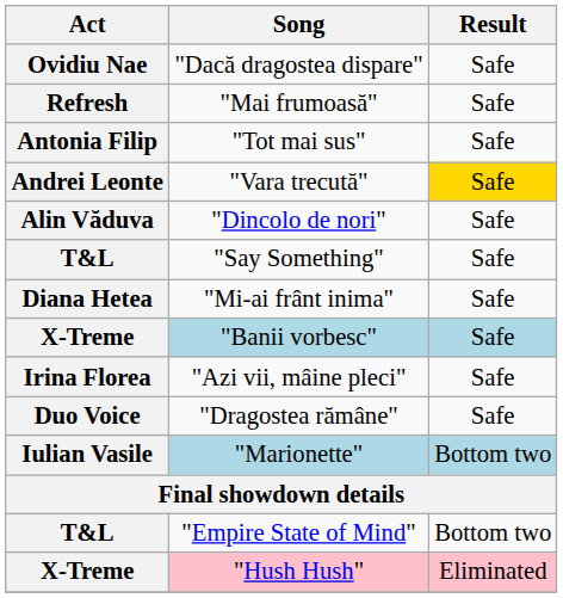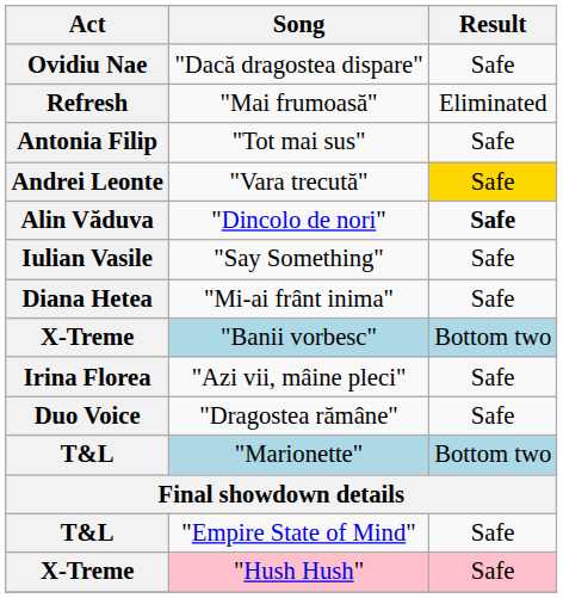 <table class="wikitable plainrowheaders" style="text-align:center;">
 <tr>
 <th scope="col">Act</th>
 <th scope="col">Song</th>
 <th scope="col">Result</th>
 </tr>
 <tr>
 <th scope="row">Ovidiu Nae</th>
 <td>"Dacă dragostea dispare"</td>
 <td>Safe</td>
 </tr>
 <tr>
 <th scope="row">Refresh</th>
 <td>"Mai frumoasă"</td>
-<td>Safe</td>
+<td>Eliminated</td>
 </tr>
 <tr>
 <th scope="row">Antonia Filip</th>
 <td>"Tot mai sus"</td>
 <td>Safe</td>
 </tr>
 <tr>
 <th scope="row">Andrei Leonte</th>
 <td>"Vara trecută"</td>
 <td style="background: gold;">Safe</td>
 </tr>
 <tr>
 <th scope="row">Alin Văduva</th>
 <td>"<a href='#'>Dincolo de nori</a>"</td>
-<td>Safe</td>
+<td><strong>Safe</strong></td>
 </tr>
 <tr>
-<th scope="row">T&L</th>
+<th scope="row">Iulian Vasile</th>
 <td>"Say Something"</td>
 <td>Safe</td>
 </tr>
 <tr>
 <th scope="row">Diana Hetea</th>
 <td>"Mi-ai frânt inima"</td>
 <td>Safe</td>
 </tr>
 <tr style="background:lightblue;">
 <th scope="row">X-Treme</th>
 <td>"Banii vorbesc"</td>
-<td>Safe</td>
+<td>Bottom two</td>
 </tr>
 <tr>
 <th scope="row">Irina Florea</th>
 <td>"Azi vii, mâine pleci"</td>
 <td>Safe</td>
 </tr>
 <tr>
 <th scope="row">Duo Voice</th>
 <td>"Dragostea rămâne"</td>
 <td>Safe</td>
 </tr>
 <tr style="background:lightblue;">
-<th scope="row">Iulian Vasile</th>
+<th scope="row">T&L</th>
 <td>"Marionette"</td>
 <td>Bottom two</td>
 </tr>
 <tr>
 <th colspan="4">Final showdown details</th>
 </tr>
 <tr>
 <th scope="row">T&L</th>
 <td>"<a href='#'>Empire State of Mind</a>"</td>
-<td>Bottom two</td>
+<td>Safe</td>
 </tr>
 <tr style="background:pink;">
 <th scope="row">X-Treme</th>
 <td>"<a href='#'>Hush Hush</a>"</td>
-<td>Eliminated</td>
+<td>Safe</td>
 </tr>
 <tr>
 </tr>
 </table>
